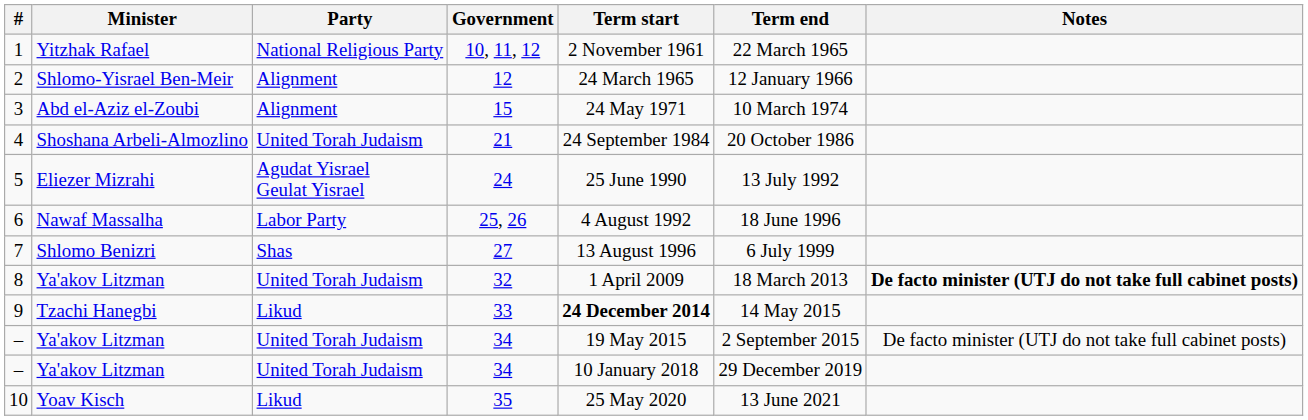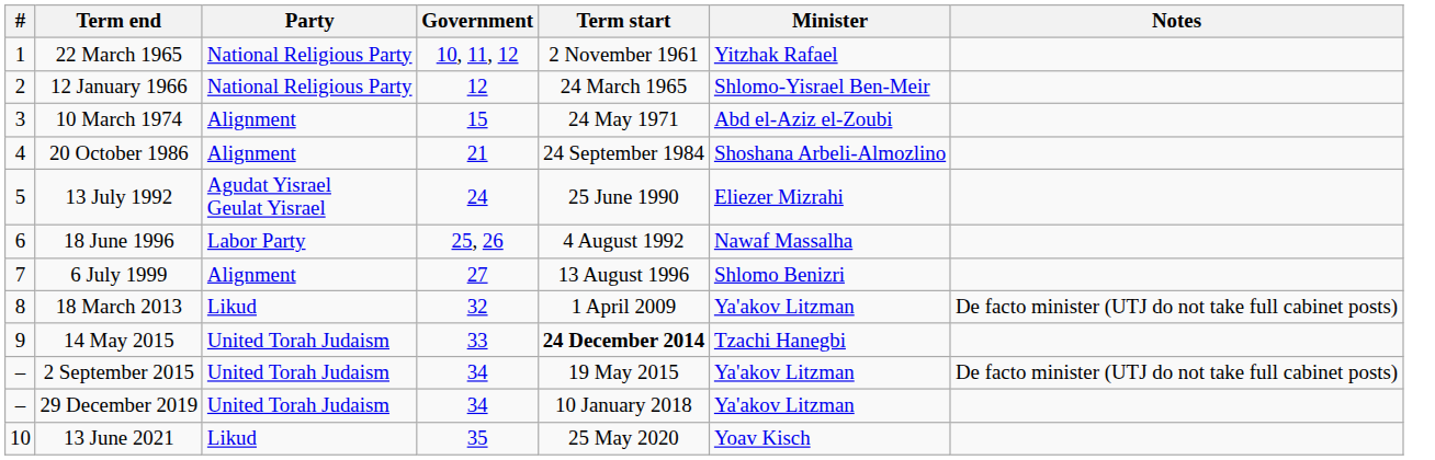 <table class=wikitable style=text-align:center>
 <tr>
 <th>#</th>
-<th>Minister</th>
+<th>Term end</th>
 <th>Party</th>
 <th>Government</th>
 <th>Term start</th>
-<th>Term end</th>
+<th>Minister</th>
 <th>Notes</th>
 </tr>
 <tr>
 <td>1</td>
-<td align=left><a href='#'>Yitzhak Rafael</a></td>
+<td>22 March 1965</td>
 <td align=left><a href='#'>National Religious Party</a></td>
 <td><a href='#'>10</a>, <a href='#'>11</a>, <a href='#'>12</a></td>
 <td>2 November 1961</td>
-<td>22 March 1965</td>
+<td align=left><a href='#'>Yitzhak Rafael</a></td>
 <td></td>
 </tr>
 <tr>
 <td>2</td>
-<td align=left><a href='#'>Shlomo-Yisrael Ben-Meir</a></td>
-<td align=left><a href='#'>Alignment</a></td>
+<td>12 January 1966</td>
+<td align=left><a href='#'>National Religious Party</a></td>
 <td><a href='#'>12</a></td>
 <td>24 March 1965</td>
-<td>12 January 1966</td>
+<td align=left><a href='#'>Shlomo-Yisrael Ben-Meir</a></td>
 <td></td>
 </tr>
 <tr>
 <td>3</td>
-<td align=left><a href='#'>Abd el-Aziz el-Zoubi</a></td>
+<td>10 March 1974</td>
 <td align=left><a href='#'>Alignment</a></td>
 <td><a href='#'>15</a></td>
 <td>24 May 1971</td>
-<td>10 March 1974</td>
+<td align=left><a href='#'>Abd el-Aziz el-Zoubi</a></td>
 <td></td>
 </tr>
 <tr>
 <td>4</td>
-<td align=left><a href='#'>Shoshana Arbeli-Almozlino</a></td>
-<td align=left><a href='#'>United Torah Judaism</a></td>
+<td>20 October 1986</td>
+<td align=left><a href='#'>Alignment</a></td>
 <td><a href='#'>21</a></td>
 <td>24 September 1984</td>
-<td>20 October 1986</td>
+<td align=left><a href='#'>Shoshana Arbeli-Almozlino</a></td>
 <td></td>
 </tr>
 <tr>
 <td>5</td>
-<td align=left><a href='#'>Eliezer Mizrahi</a></td>
+<td>13 July 1992</td>
 <td align=left><a href='#'>Agudat Yisrael</a><br><a href='#'>Geulat Yisrael</a></td>
 <td><a href='#'>24</a></td>
 <td>25 June 1990</td>
-<td>13 July 1992</td>
+<td align=left><a href='#'>Eliezer Mizrahi</a></td>
 <td></td>
 </tr>
 <tr>
 <td>6</td>
-<td align=left><a href='#'>Nawaf Massalha</a></td>
+<td>18 June 1996</td>
 <td align=left><a href='#'>Labor Party</a></td>
 <td><a href='#'>25</a>, <a href='#'>26</a></td>
 <td>4 August 1992</td>
-<td>18 June 1996</td>
+<td align=left><a href='#'>Nawaf Massalha</a></td>
 <td></td>
 </tr>
 <tr>
 <td>7</td>
-<td align=left><a href='#'>Shlomo Benizri</a></td>
-<td align=left><a href='#'>Shas</a></td>
+<td>6 July 1999</td>
+<td align=left><a href='#'>Alignment</a></td>
 <td><a href='#'>27</a></td>
 <td>13 August 1996</td>
-<td>6 July 1999</td>
+<td align=left><a href='#'>Shlomo Benizri</a></td>
 <td></td>
 </tr>
 <tr>
 <td>8</td>
-<td align=left><a href='#'>Ya'akov Litzman</a></td>
-<td align=left><a href='#'>United Torah Judaism</a></td>
+<td>18 March 2013</td>
+<td align=left><a href='#'>Likud</a></td>
 <td><a href='#'>32</a></td>
 <td>1 April 2009</td>
-<td>18 March 2013</td>
-<td><strong>De facto minister (UTJ do not take full cabinet posts)</strong></td>
+<td align=left><a href='#'>Ya'akov Litzman</a></td>
+<td>De facto minister (UTJ do not take full cabinet posts)</td>
 </tr>
 <tr>
 <td>9</td>
-<td align=left><a href='#'>Tzachi Hanegbi</a></td>
-<td align=left><a href='#'>Likud</a></td>
+<td>14 May 2015</td>
+<td align=left><a href='#'>United Torah Judaism</a></td>
 <td><a href='#'>33</a></td>
 <td><strong>24 December 2014</strong></td>
-<td>14 May 2015</td>
+<td align=left><a href='#'>Tzachi Hanegbi</a></td>
 <td></td>
 </tr>
 <tr>
 <td>–</td>
-<td align=left><a href='#'>Ya'akov Litzman</a></td>
+<td>2 September 2015</td>
 <td align=left><a href='#'>United Torah Judaism</a></td>
 <td><a href='#'>34</a></td>
 <td>19 May 2015</td>
-<td>2 September 2015</td>
+<td align=left><a href='#'>Ya'akov Litzman</a></td>
 <td>De facto minister (UTJ do not take full cabinet posts)</td>
 </tr>
 <tr>
 <td>–</td>
-<td align=left><a href='#'>Ya'akov Litzman</a></td>
+<td>29 December 2019</td>
 <td align=left><a href='#'>United Torah Judaism</a></td>
 <td><a href='#'>34</a></td>
 <td>10 January 2018</td>
-<td>29 December 2019</td>
+<td align=left><a href='#'>Ya'akov Litzman</a></td>
 <td></td>
 </tr>
 <tr>
 <td>10</td>
-<td align=left><a href='#'>Yoav Kisch</a></td>
+<td>13 June 2021</td>
 <td align=left><a href='#'>Likud</a></td>
 <td><a href='#'>35</a></td>
 <td>25 May 2020</td>
-<td>13 June 2021</td>
+<td align=left><a href='#'>Yoav Kisch</a></td>
 <td></td>
 </tr>
 </table>
